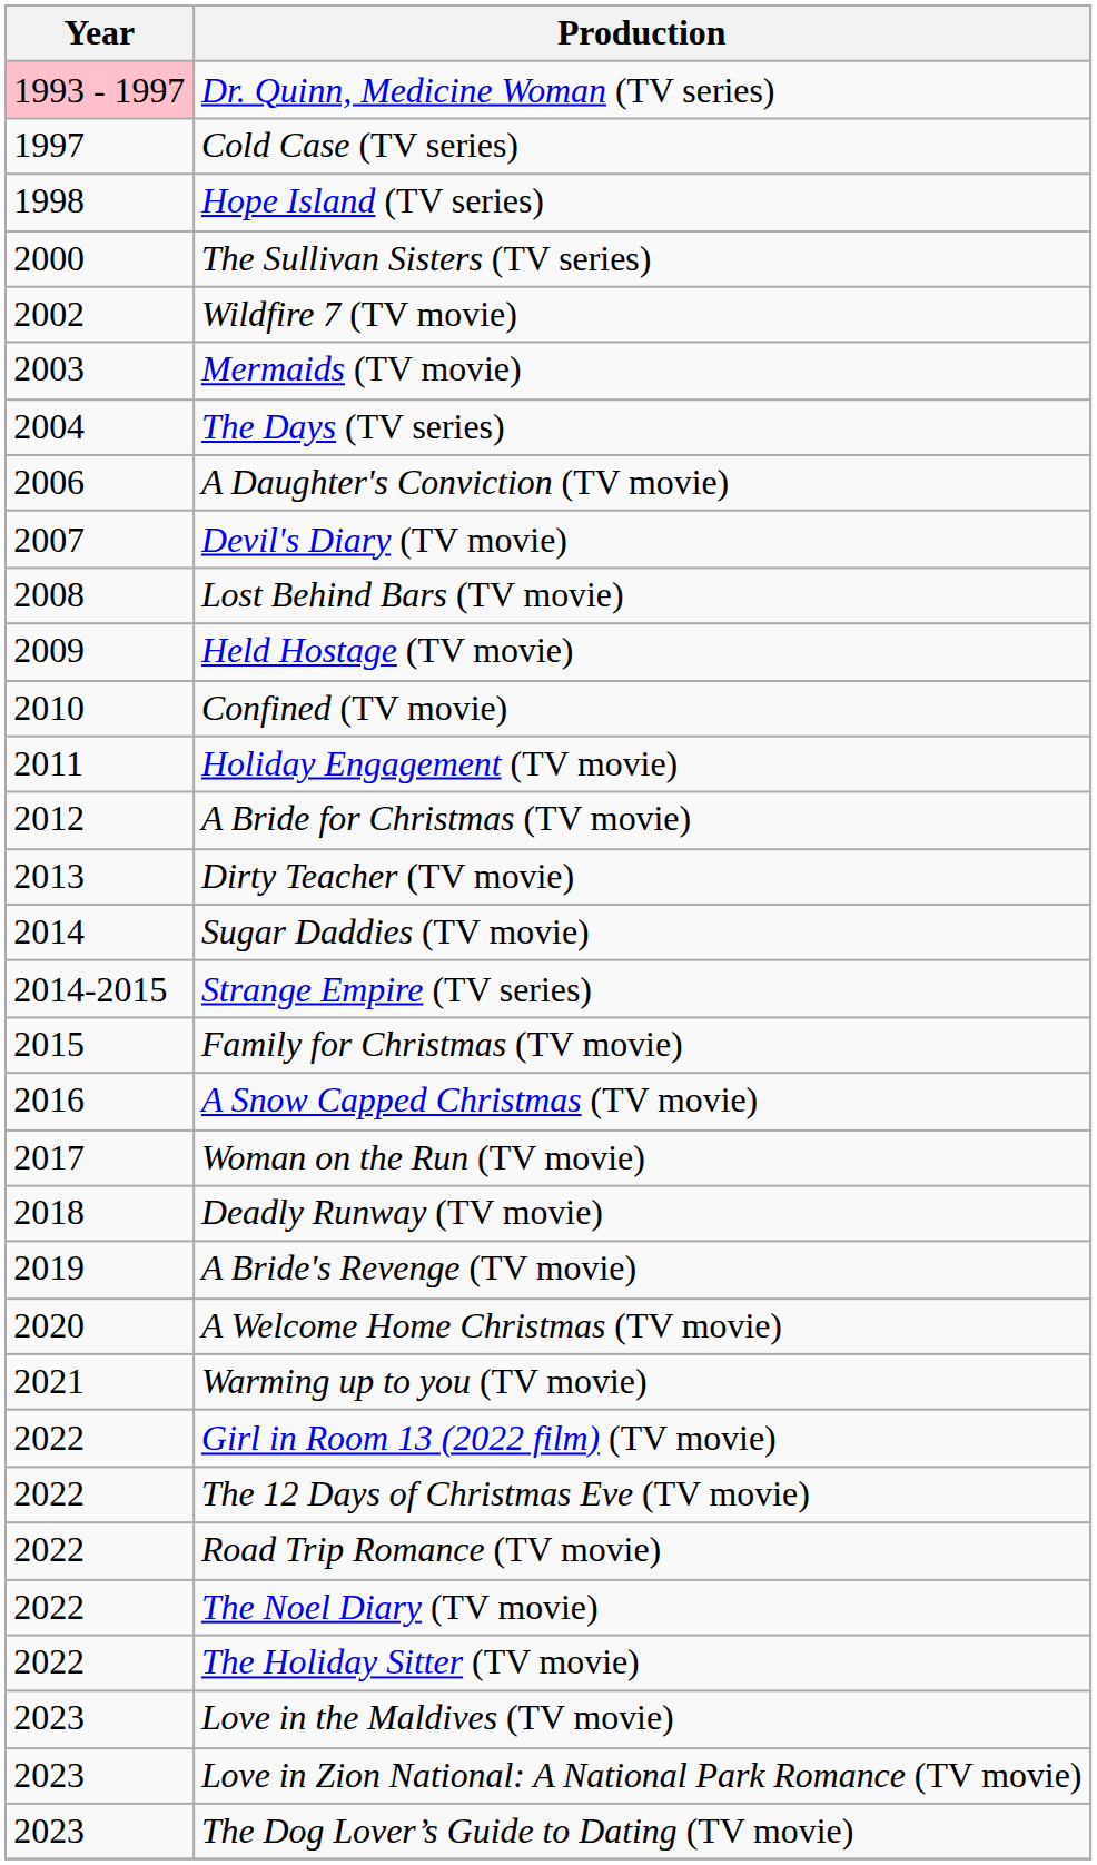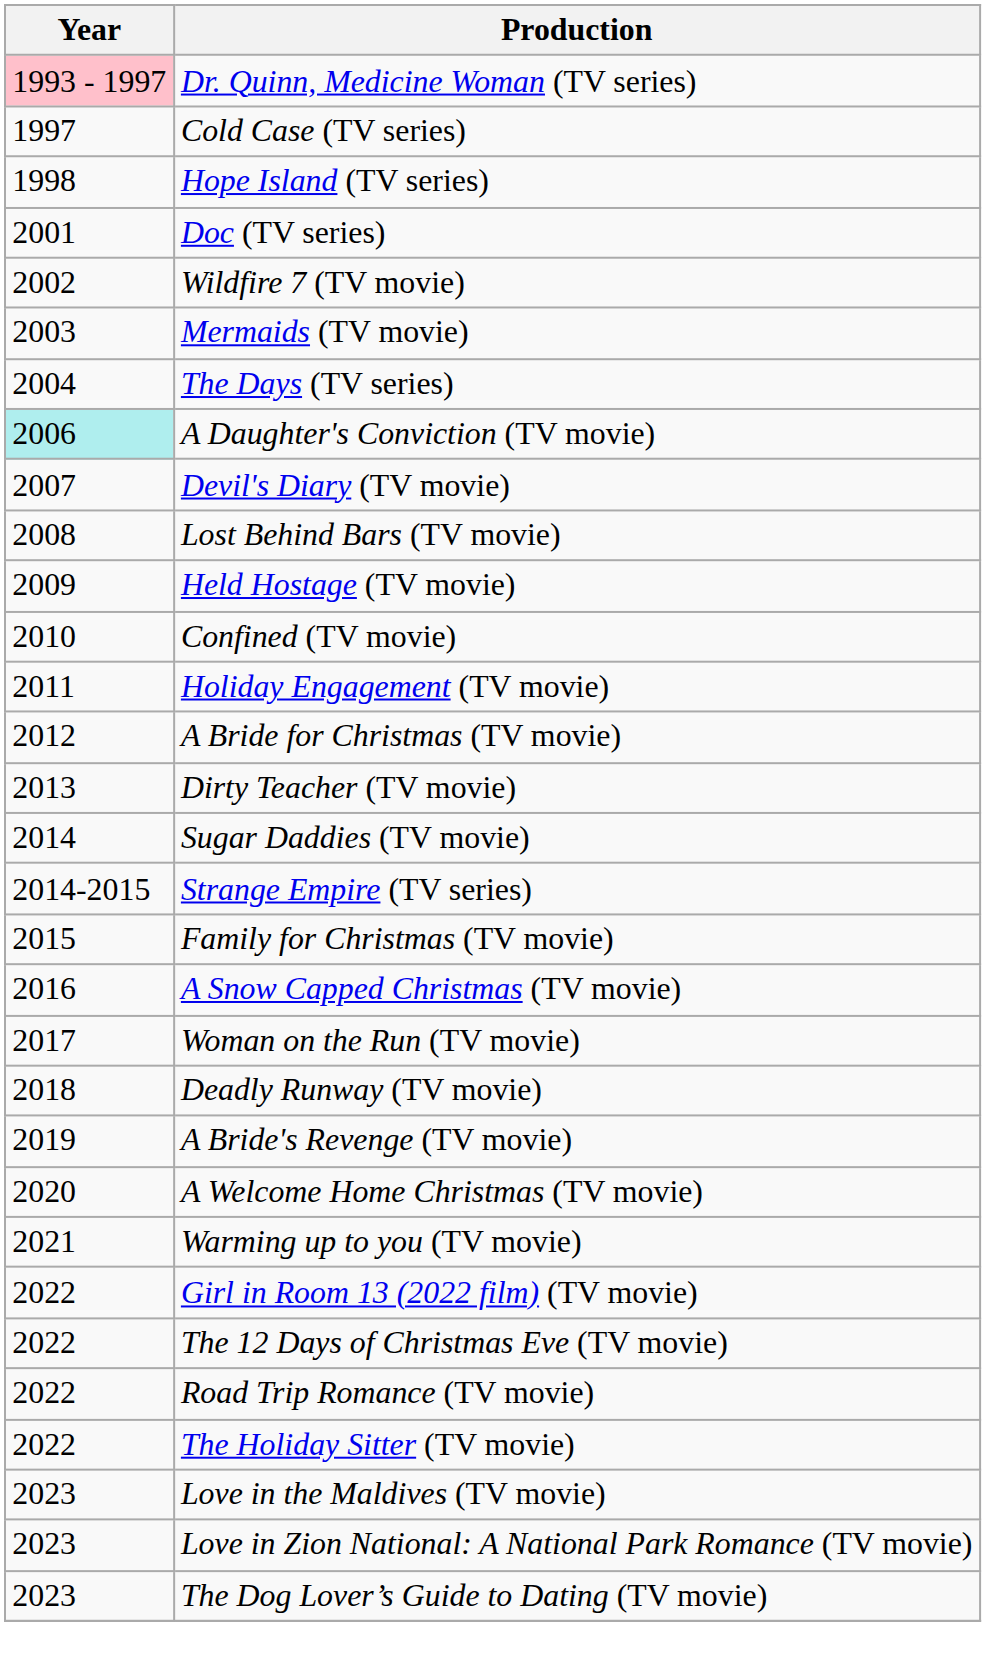 <table class="wikitable">
 <tr>
 <th>Year</th>
 <th>Production</th>
 </tr>
 <tr>
 <td style="background: pink;">1993 - 1997</td>
 <td><em><a href='#'>Dr. Quinn, Medicine Woman</a></em> (TV series)</td>
 </tr>
 <tr>
 <td>1997</td>
 <td><em>Cold Case</em> (TV series)</td>
 </tr>
 <tr>
 <td>1998</td>
 <td><em><a href='#'>Hope Island</a></em> (TV series)</td>
 </tr>
 <tr>
-<td>2000</td>
-<td><em>The Sullivan Sisters</em> (TV series)</td>
+<td>2001</td>
+<td><em><a href='#'>Doc</a></em> (TV series)</td>
 </tr>
 <tr>
 <td>2002</td>
 <td><em>Wildfire 7</em> (TV movie)</td>
 </tr>
 <tr>
 <td>2003</td>
 <td><em><a href='#'>Mermaids</a></em> (TV movie)</td>
 </tr>
 <tr>
 <td>2004</td>
 <td><em><a href='#'>The Days</a></em> (TV series)</td>
 </tr>
 <tr>
-<td>2006</td>
+<td style="background: paleturquoise;">2006</td>
 <td><em>A Daughter's Conviction</em> (TV movie)</td>
 </tr>
 <tr>
 <td>2007</td>
 <td><em><a href='#'>Devil's Diary</a></em> (TV movie)</td>
 </tr>
 <tr>
 <td>2008</td>
 <td><em>Lost Behind Bars</em> (TV movie)</td>
 </tr>
 <tr>
 <td>2009</td>
 <td><em><a href='#'>Held Hostage</a></em> (TV movie)</td>
 </tr>
 <tr>
 <td>2010</td>
 <td><em>Confined</em> (TV movie)</td>
 </tr>
 <tr>
 <td>2011</td>
 <td><em><a href='#'>Holiday Engagement</a></em> (TV movie)</td>
 </tr>
 <tr>
 <td>2012</td>
 <td><em>A Bride for Christmas</em> (TV movie)</td>
 </tr>
 <tr>
 <td>2013</td>
 <td><em>Dirty Teacher</em> (TV movie)</td>
 </tr>
 <tr>
 <td>2014</td>
 <td><em>Sugar Daddies</em> (TV movie)</td>
 </tr>
 <tr>
 <td>2014-2015</td>
 <td><em><a href='#'>Strange Empire</a></em> (TV series)</td>
 </tr>
 <tr>
 <td>2015</td>
 <td><em>Family for Christmas</em> (TV movie)</td>
 </tr>
 <tr>
 <td>2016</td>
 <td><em><a href='#'>A Snow Capped Christmas</a></em> (TV movie)</td>
 </tr>
 <tr>
 <td>2017</td>
 <td><em>Woman on the Run</em> (TV movie)</td>
 </tr>
 <tr>
 <td>2018</td>
 <td><em>Deadly Runway</em> (TV movie)</td>
 </tr>
 <tr>
 <td>2019</td>
 <td><em>A Bride's Revenge</em> (TV movie)</td>
 </tr>
 <tr>
 <td>2020</td>
 <td><em>A Welcome Home Christmas</em> (TV movie)</td>
 </tr>
 <tr>
 <td>2021</td>
 <td><em>Warming up to you</em> (TV movie)</td>
 </tr>
 <tr>
 <td>2022</td>
 <td><em><a href='#'>Girl in Room 13 (2022 film)</a></em> (TV movie)</td>
 </tr>
 <tr>
 <td>2022</td>
 <td><em>The 12 Days of Christmas Eve</em> (TV movie)</td>
 </tr>
 <tr>
 <td>2022</td>
 <td><em>Road Trip Romance</em> (TV movie)</td>
 </tr>
 <tr>
 <td>2022</td>
-<td><em><a href='#'>The Noel Diary</a></em> (TV movie)</td>
-</tr>
-<tr>
-<td>2022</td>
 <td><em><a href='#'>The Holiday Sitter</a></em> (TV movie)</td>
 </tr>
 <tr>
 <td>2023</td>
 <td><em>Love in the Maldives</em> (TV movie)</td>
 </tr>
 <tr>
 <td>2023</td>
 <td><em>Love in Zion National: A National Park Romance</em> (TV movie)</td>
 </tr>
 <tr>
 <td>2023</td>
 <td><em>The Dog Lover’s Guide to Dating</em> (TV movie)</td>
 </tr>
 <tr>
 </tr>
 </table>
